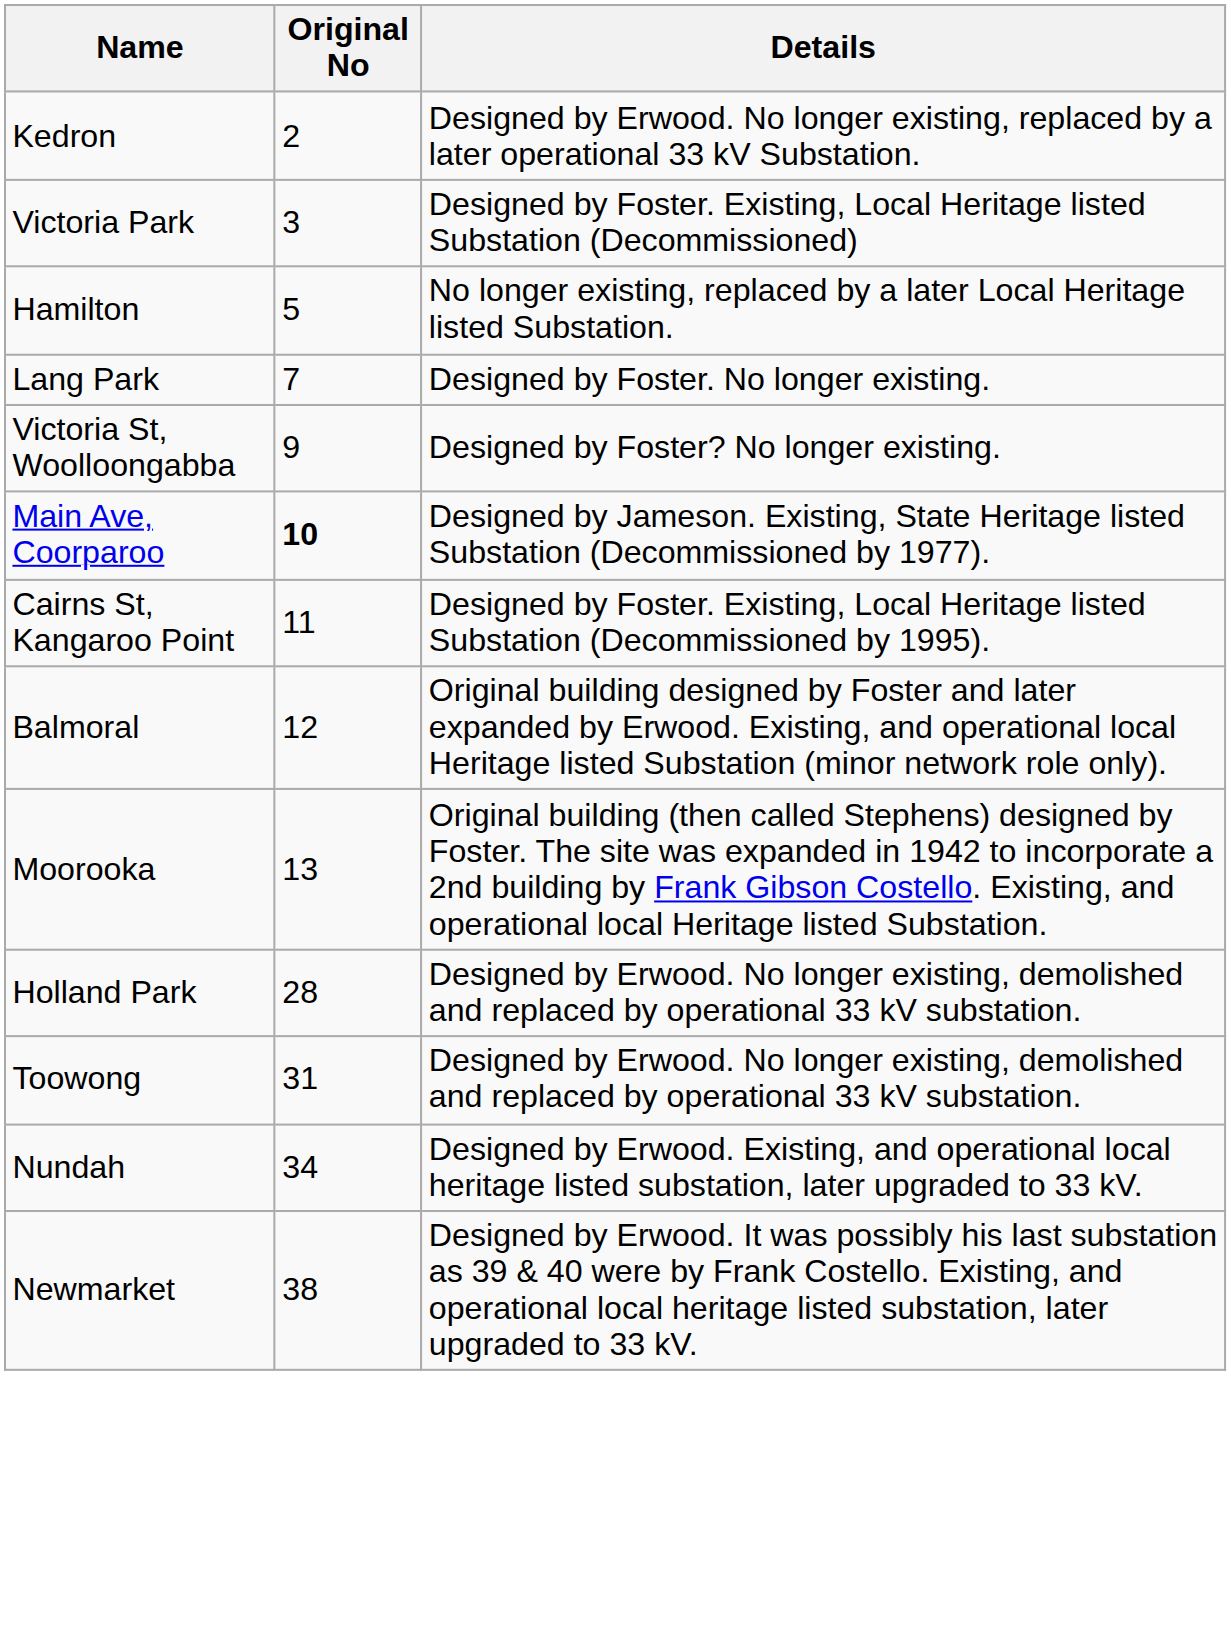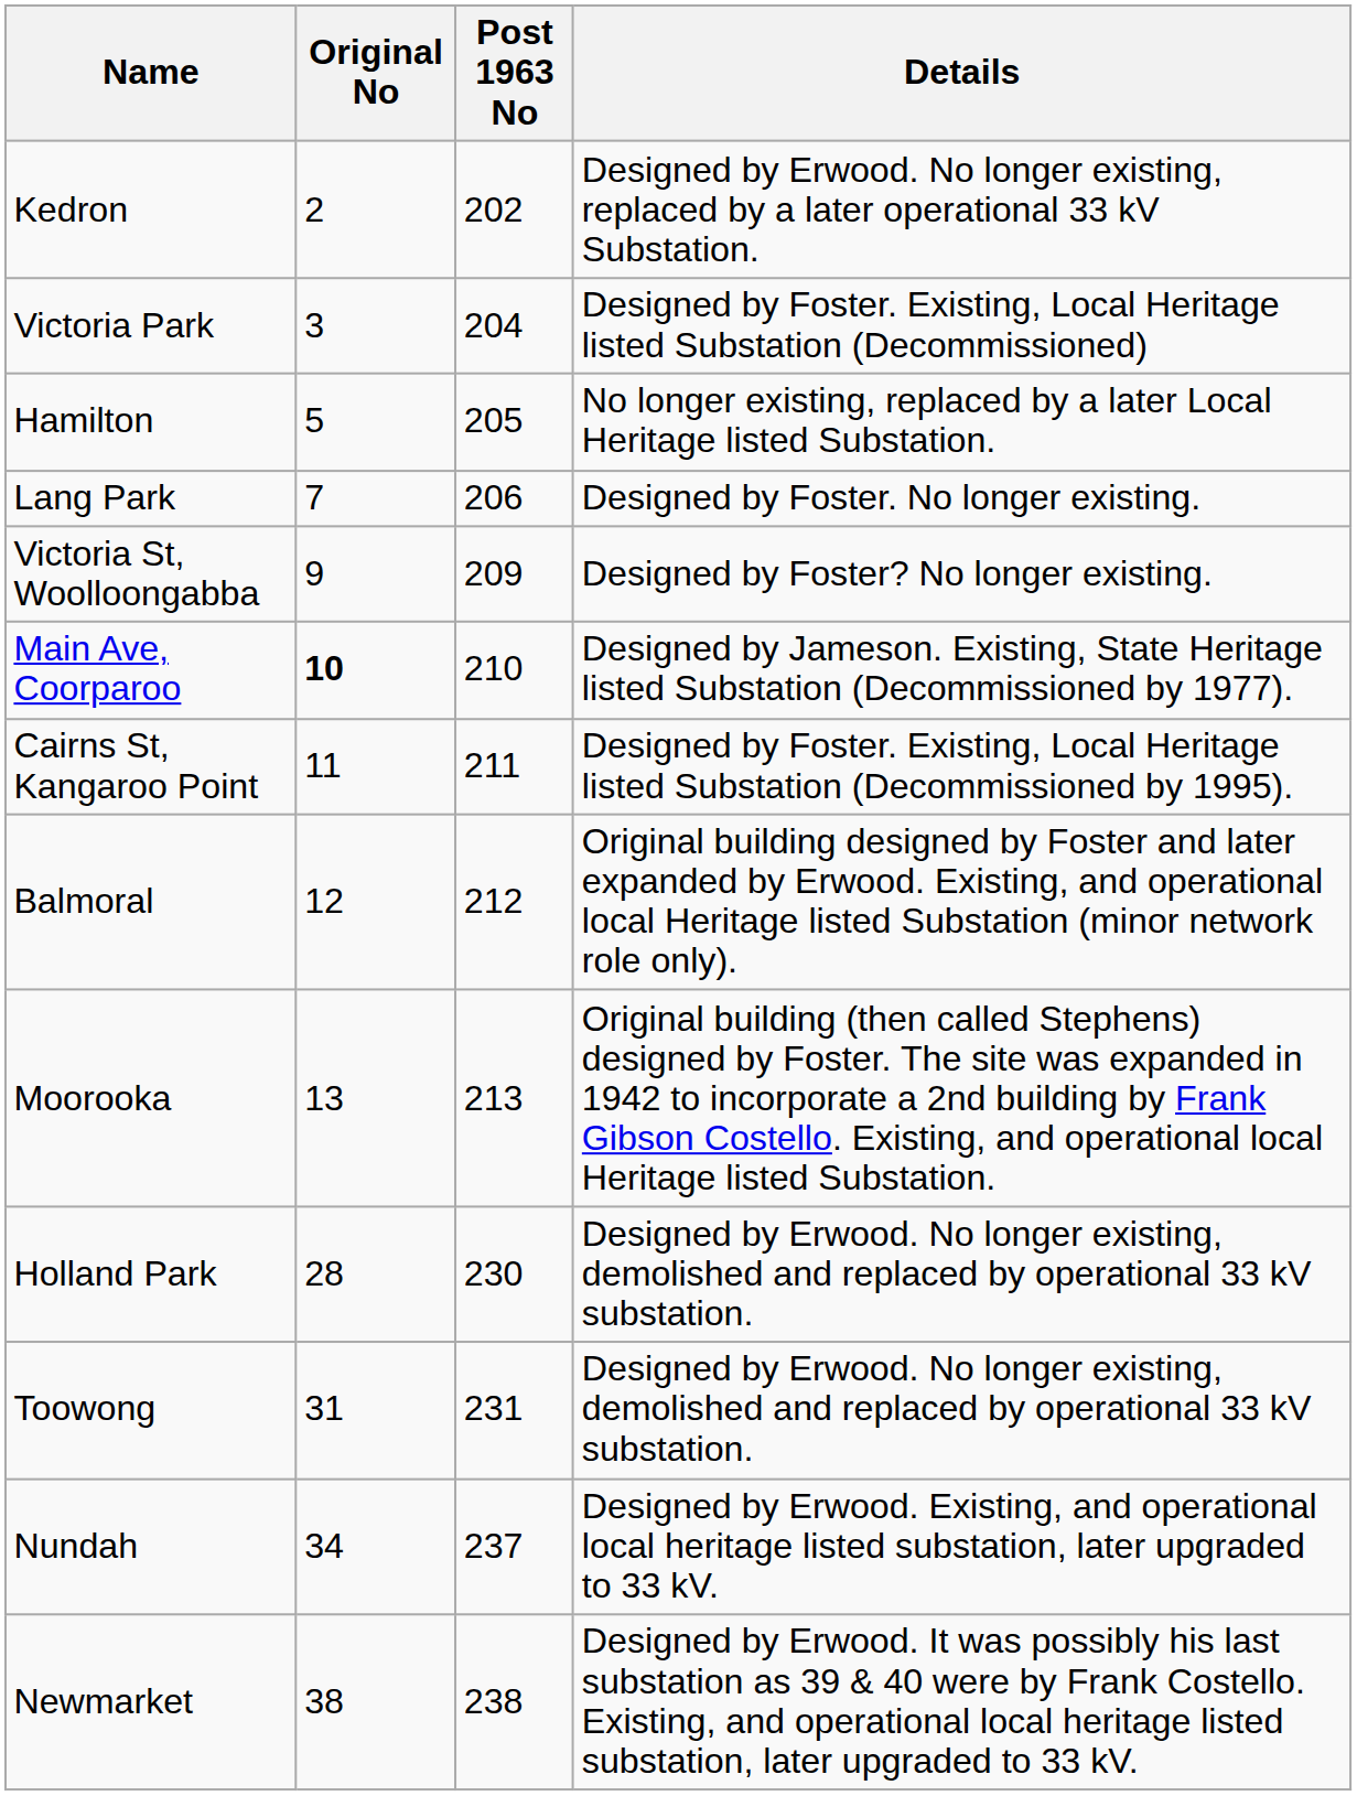 <table class="wikitable">
 <tr>
 <th>Name</th>
 <th>Original No</th>
+<th>Post 1963 No</th>
 <th>Details</th>
 </tr>
 <tr>
 <td>Kedron</td>
 <td>2</td>
+<td>202</td>
 <td>Designed by Erwood. No longer existing, replaced by a later operational 33 kV Substation.</td>
 </tr>
 <tr>
 <td>Victoria Park</td>
 <td>3</td>
+<td>204</td>
 <td>Designed by Foster. Existing, Local Heritage listed Substation (Decommissioned)</td>
 </tr>
 <tr>
 <td>Hamilton</td>
 <td>5</td>
+<td>205</td>
 <td>No longer existing, replaced by a later Local Heritage listed Substation.</td>
 </tr>
 <tr>
 <td>Lang Park</td>
 <td>7</td>
+<td>206</td>
 <td>Designed by Foster. No longer existing.</td>
 </tr>
 <tr>
 <td>Victoria St, Woolloongabba</td>
 <td>9</td>
+<td>209</td>
 <td>Designed by Foster? No longer existing.</td>
 </tr>
 <tr>
 <td><a href='#'>Main Ave, Coorparoo</a></td>
 <td><strong>10</strong></td>
+<td>210</td>
 <td>Designed by Jameson. Existing, State Heritage listed Substation (Decommissioned by 1977).</td>
 </tr>
 <tr>
 <td>Cairns St, Kangaroo Point</td>
 <td>11</td>
+<td>211</td>
 <td>Designed by Foster. Existing, Local Heritage listed Substation (Decommissioned by 1995).</td>
 </tr>
 <tr>
 <td>Balmoral</td>
 <td>12</td>
+<td>212</td>
 <td>Original building designed by Foster and later expanded by Erwood. Existing, and operational local Heritage listed Substation (minor network role only).</td>
 </tr>
 <tr>
 <td>Moorooka</td>
 <td>13</td>
+<td>213</td>
 <td>Original building (then called Stephens) designed by Foster. The site was expanded in 1942 to incorporate a 2nd building by <a href='#'>Frank Gibson Costello</a>. Existing, and operational local Heritage listed Substation.</td>
 </tr>
 <tr>
 <td>Holland Park</td>
 <td>28</td>
+<td>230</td>
 <td>Designed by Erwood. No longer existing, demolished and replaced by operational 33 kV substation.</td>
 </tr>
 <tr>
 <td>Toowong</td>
 <td>31</td>
+<td>231</td>
 <td>Designed by Erwood. No longer existing, demolished and replaced by operational 33 kV substation.</td>
 </tr>
 <tr>
 <td>Nundah</td>
 <td>34</td>
+<td>237</td>
 <td>Designed by Erwood. Existing, and operational local heritage listed substation, later upgraded to 33 kV.</td>
 </tr>
 <tr>
 <td>Newmarket</td>
 <td>38</td>
+<td>238</td>
 <td>Designed by Erwood. It was possibly his last substation as 39 & 40 were by Frank Costello. Existing, and operational local heritage listed substation, later upgraded to 33 kV.</td>
 </tr>
 </table>
